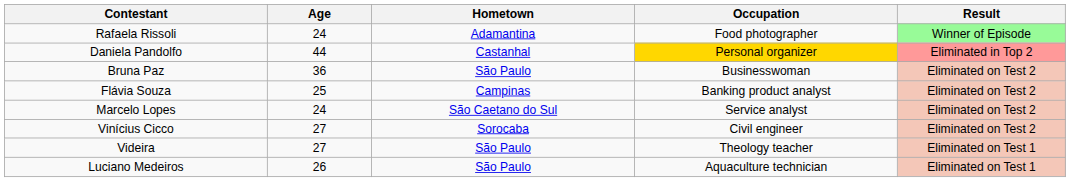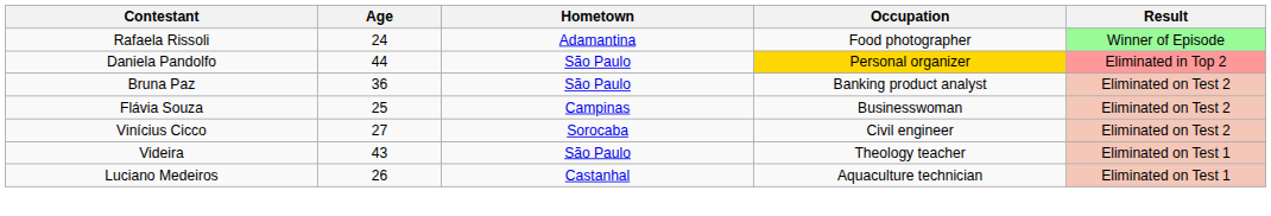 <table class="wikitable sortable" style="text-align:center; font-size:90%; width:100%;">
 <tr>
 <th width="200px">Contestant</th>
 <th width="075px">Age</th>
 <th width="200px">Hometown</th>
 <th width="200px">Occupation</th>
 <th width="125px">Result</th>
 </tr>
 <tr>
 <td>Rafaela Rissoli</td>
 <td>24</td>
 <td><a href='#'>Adamantina</a></td>
 <td>Food photographer</td>
 <td bgcolor=98FB98>Winner of Episode</td>
 </tr>
 <tr>
 <td>Daniela Pandolfo</td>
 <td>44</td>
-<td><a href='#'>Castanhal</a></td>
+<td><a href='#'>São Paulo</a></td>
 <td style="background: gold;">Personal organizer</td>
 <td bgcolor=FF9999>Eliminated in Top 2</td>
 </tr>
 <tr>
 <td>Bruna Paz</td>
 <td>36</td>
 <td><a href='#'>São Paulo</a></td>
-<td>Businesswoman</td>
+<td>Banking product analyst</td>
 <td bgcolor=F4C7B8>Eliminated on Test 2</td>
 </tr>
 <tr>
 <td>Flávia Souza</td>
 <td>25</td>
 <td><a href='#'>Campinas</a></td>
-<td>Banking product analyst</td>
-<td bgcolor=F4C7B8>Eliminated on Test 2</td>
-</tr>
-<tr>
-<td>Marcelo Lopes</td>
-<td>24</td>
-<td><a href='#'>São Caetano do Sul</a></td>
-<td>Service analyst</td>
+<td>Businesswoman</td>
 <td bgcolor=F4C7B8>Eliminated on Test 2</td>
 </tr>
 <tr>
 <td>Vinícius Cicco</td>
 <td>27</td>
 <td><a href='#'>Sorocaba</a></td>
 <td>Civil engineer</td>
 <td bgcolor=F4C7B8>Eliminated on Test 2</td>
 </tr>
 <tr>
 <td> Videira</td>
-<td>27</td>
+<td>43</td>
 <td><a href='#'>São Paulo</a></td>
 <td>Theology teacher</td>
 <td bgcolor=F4C7B8>Eliminated on Test 1</td>
 </tr>
 <tr>
 <td>Luciano Medeiros</td>
 <td>26</td>
-<td><a href='#'>São Paulo</a></td>
+<td><a href='#'>Castanhal</a></td>
 <td>Aquaculture technician</td>
 <td bgcolor=F4C7B8>Eliminated on Test 1</td>
 </tr>
 </table>
